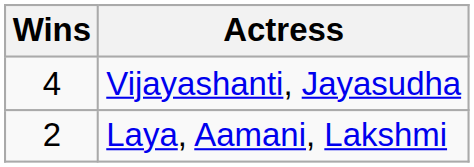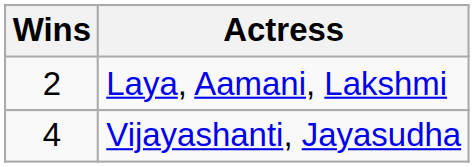 <table class="wikitable">
 <tr>
 <th scope="col">Wins</th>
 <th scope="col">Actress</th>
 </tr>
 <tr>
+<td style="text-align:center;">2</td>
+<td><a href='#'>Laya</a>, <a href='#'>Aamani</a>, <a href='#'>Lakshmi</a></td>
+</tr>
+<tr>
 <td style="text-align:center;">4</td>
 <td><a href='#'>Vijayashanti</a>, <a href='#'>Jayasudha</a></td>
 </tr>
-<tr>
-<td style="text-align:center;">2</td>
-<td><a href='#'>Laya</a>, <a href='#'>Aamani</a>, <a href='#'>Lakshmi</a></td>
-</tr>
 </table>
